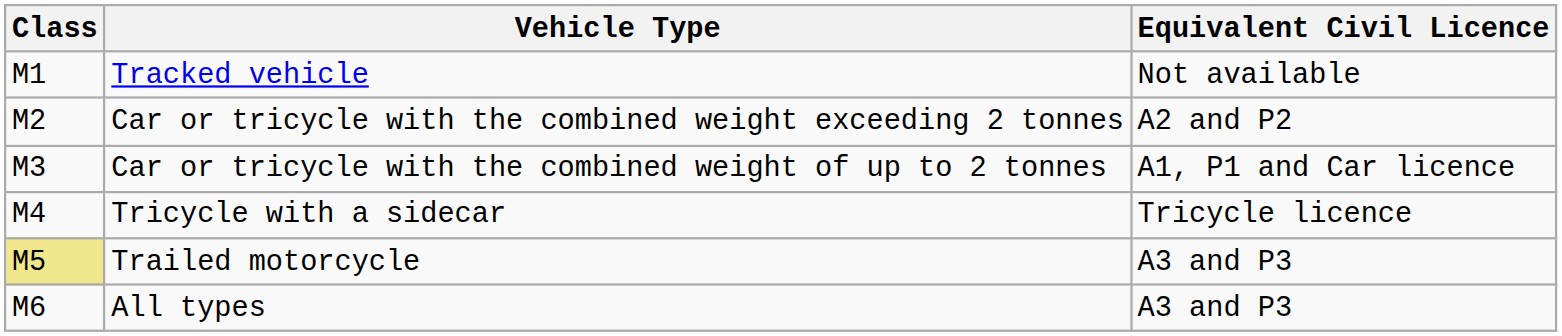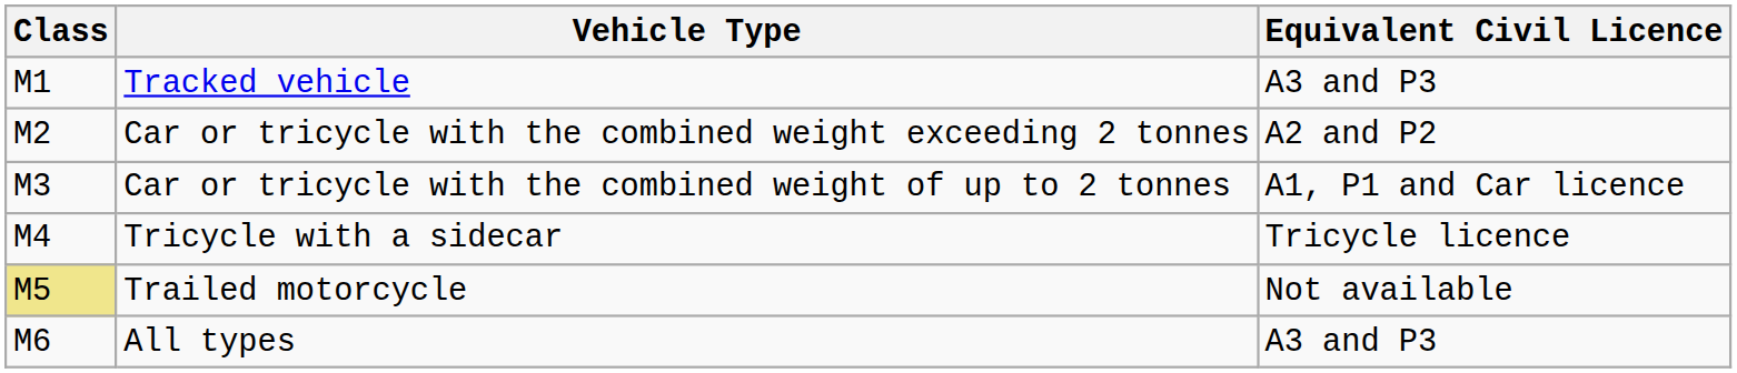 <table class="wikitable">
 <tr>
 <th>Class</th>
 <th>Vehicle Type</th>
 <th>Equivalent Civil Licence</th>
 </tr>
 <tr>
 <td>M1</td>
 <td><a href='#'>Tracked vehicle</a></td>
-<td>Not available</td>
+<td>A3 and P3</td>
 </tr>
 <tr>
 <td>M2</td>
 <td>Car or tricycle with the combined weight exceeding 2 tonnes</td>
 <td>A2 and P2</td>
 </tr>
 <tr>
 <td>M3</td>
 <td>Car or tricycle with the combined weight of up to 2 tonnes</td>
 <td>A1, P1 and Car licence</td>
 </tr>
 <tr>
 <td>M4</td>
 <td>Tricycle with a sidecar</td>
 <td>Tricycle licence</td>
 </tr>
 <tr>
 <td style="background: khaki;">M5</td>
 <td>Trailed motorcycle</td>
-<td>A3 and P3</td>
+<td>Not available</td>
 </tr>
 <tr>
 <td>M6</td>
 <td>All types</td>
 <td>A3 and P3</td>
 </tr>
 </table>
